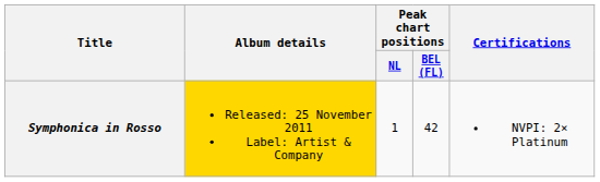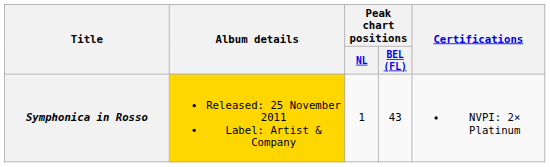 <table class="wikitable plainrowheaders" style="text-align:center;" border="1">
 <tr>
 <th scope="col" rowspan="2" style="width:15em;">Title</th>
 <th scope="col" rowspan="2" style="width:16em;">Album details</th>
 <th scope="col" colspan="2">Peak chart positions</th>
 <th scope="col" rowspan="2" style="width:12em;"><a href='#'>Certifications</a></th>
 </tr>
 <tr>
 <th scope="col" style="width:3em;font-size:90%;"><a href='#'>NL</a><br></th>
 <th scope="col" style="width:3em;font-size:90%;"><a href='#'>BEL<br>(FL)</a><br></th>
 </tr>
 <tr>
 <th scope="row"><em>Symphonica in Rosso</em></th>
 <td style="background: gold;"><br><ul><li>Released: 25 November 2011</li><li>Label: Artist & Company</li></ul></td>
 <td>1</td>
-<td>42</td>
+<td>43</td>
 <td><br><ul><li>NVPI: 2× Platinum</li></ul></td>
 </tr>
 </table>
